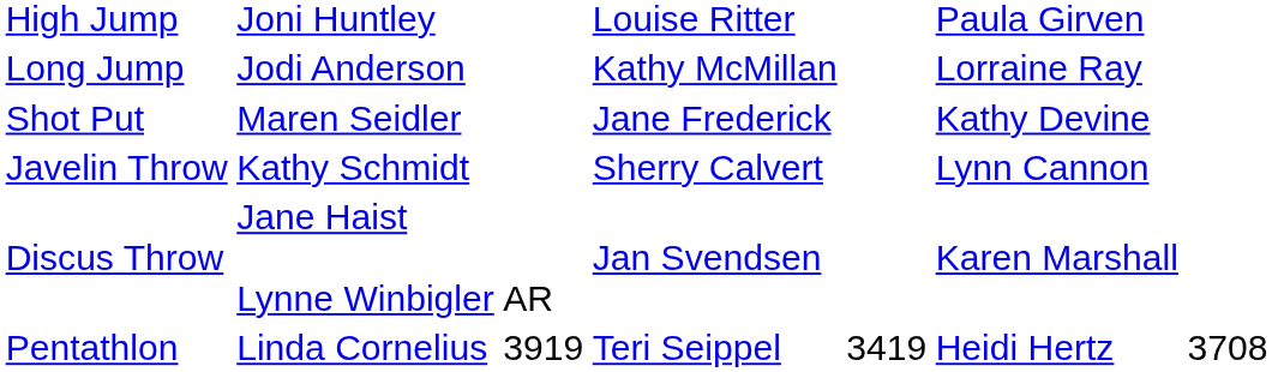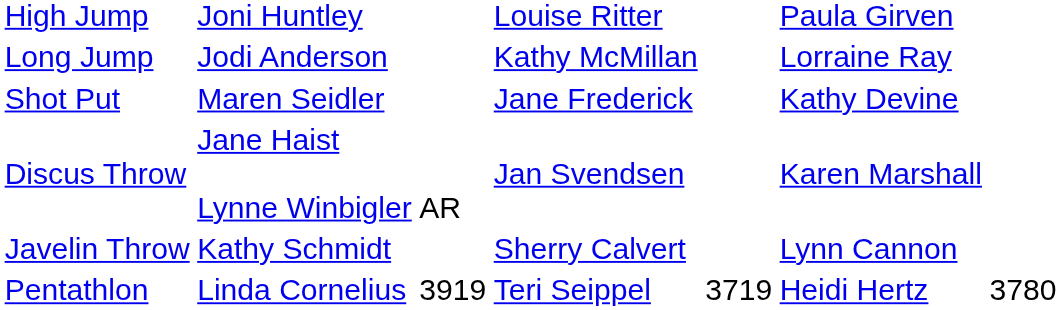 <table>
 <tr>
 <td><a href='#'>High Jump</a></td>
 <td><a href='#'>Joni Huntley</a></td>
 <td></td>
 <td><a href='#'>Louise Ritter</a></td>
 <td></td>
 <td><a href='#'>Paula Girven</a></td>
 <td></td>
 </tr>
 <tr>
 <td><a href='#'>Long Jump</a></td>
 <td><a href='#'>Jodi Anderson</a></td>
 <td></td>
 <td><a href='#'>Kathy McMillan</a></td>
 <td></td>
 <td><a href='#'>Lorraine Ray</a></td>
 <td></td>
 </tr>
 <tr>
 <td><a href='#'>Shot Put</a></td>
 <td><a href='#'>Maren Seidler</a></td>
 <td></td>
 <td><a href='#'>Jane Frederick</a></td>
 <td></td>
 <td><a href='#'>Kathy Devine</a></td>
 <td></td>
 </tr>
 <tr>
+<td><a href='#'>Discus Throw</a></td>
+<td><a href='#'>Jane Haist</a><br><br><a href='#'>Lynne Winbigler</a></td>
+<td><br><br>	AR</td>
+<td><a href='#'>Jan Svendsen</a></td>
+<td></td>
+<td><a href='#'>Karen Marshall</a></td>
+<td></td>
+</tr>
+<tr>
 <td><a href='#'>Javelin Throw</a></td>
 <td><a href='#'>Kathy Schmidt</a></td>
 <td></td>
 <td><a href='#'>Sherry Calvert</a></td>
 <td></td>
 <td><a href='#'>Lynn Cannon</a></td>
 <td></td>
 </tr>
 <tr>
-<td><a href='#'>Discus Throw</a></td>
-<td><a href='#'>Jane Haist</a><br><br><a href='#'>Lynne Winbigler</a></td>
-<td><br><br>	AR</td>
-<td><a href='#'>Jan Svendsen</a></td>
-<td></td>
-<td><a href='#'>Karen Marshall</a></td>
-<td></td>
-</tr>
-<tr>
 <td><a href='#'>Pentathlon</a></td>
 <td><a href='#'>Linda Cornelius</a></td>
 <td>3919</td>
 <td><a href='#'>Teri Seippel</a></td>
-<td>3419</td>
+<td>3719</td>
 <td><a href='#'>Heidi Hertz</a></td>
-<td>3708</td>
+<td>3780</td>
 </tr>
 </table>
